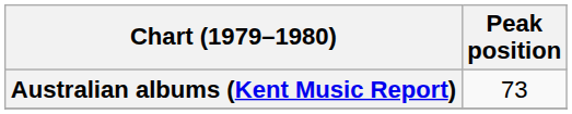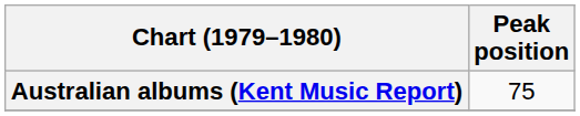 <table class="wikitable sortable plainrowheaders">
 <tr>
 <th>Chart (1979–1980)</th>
 <th>Peak<br>position</th>
 </tr>
 <tr>
 <th scope="row">Australian albums (<a href='#'>Kent Music Report</a>)</th>
-<td align="center">73</td>
+<td align="center">75</td>
 </tr>
 <tr>
 </tr>
 <tr>
 </tr>
 <tr>
 </tr>
 <tr>
 </tr>
 </table>
